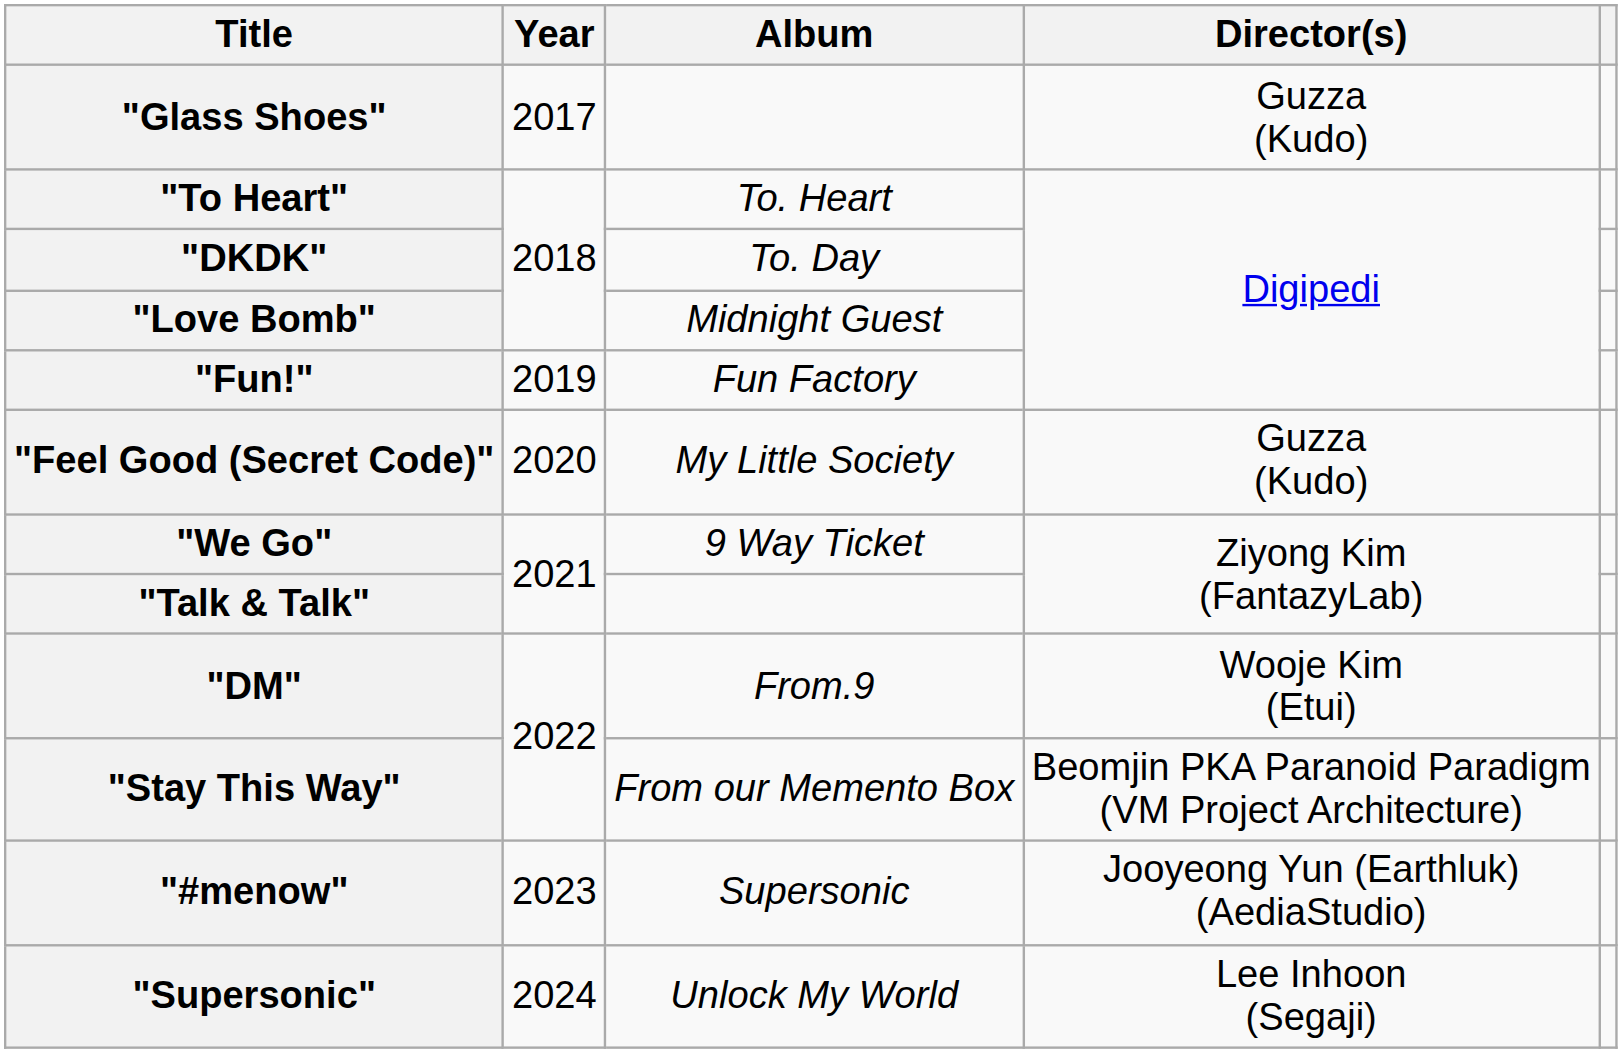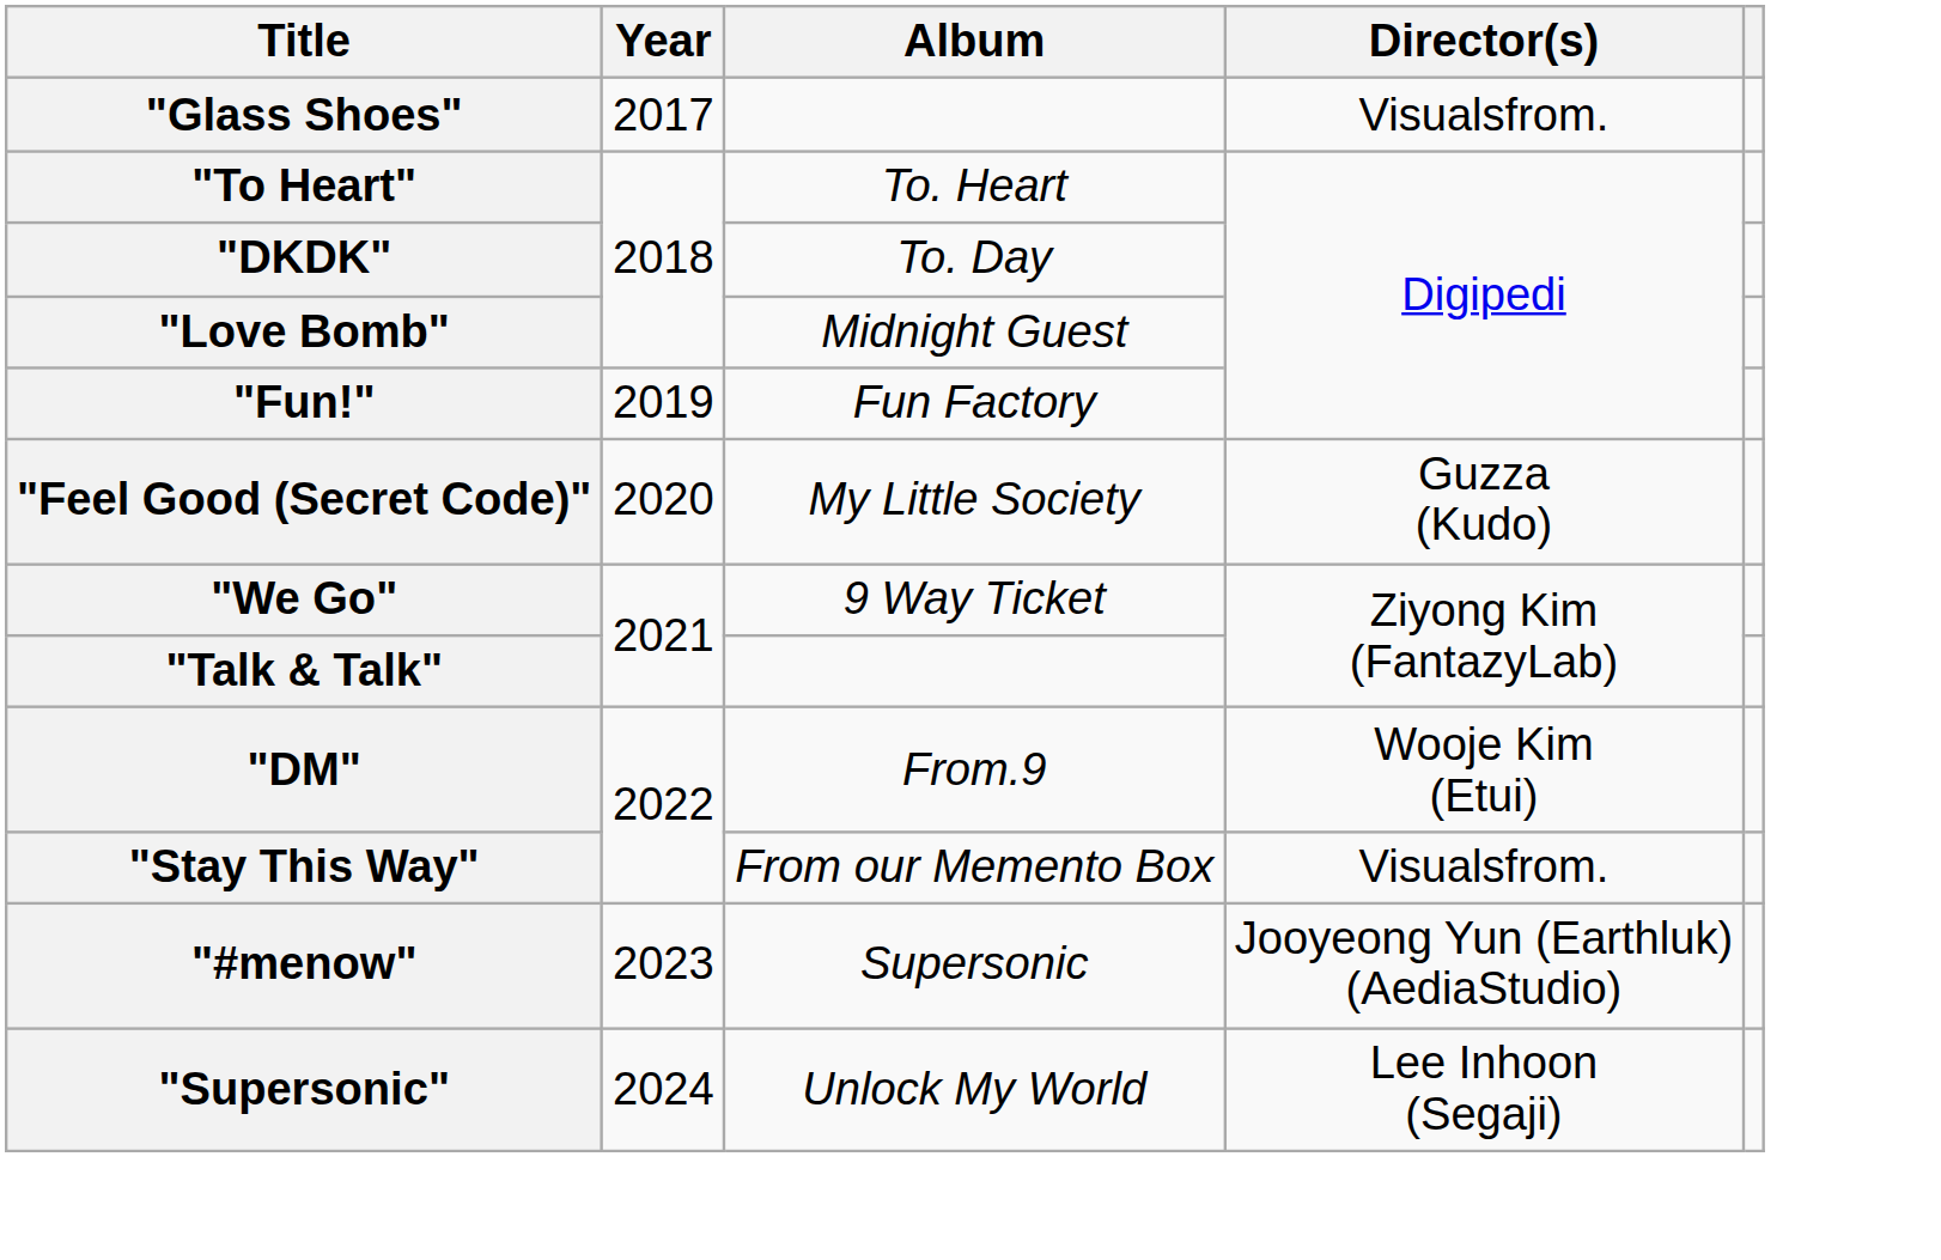 <table class="wikitable plainrowheaders" style="text-align:center">
 <tr>
 <th scope="col">Title</th>
 <th scope="col">Year</th>
 <th scope="col">Album</th>
 <th scope="col">Director(s)</th>
 <th scope="col" class="unsortable"></th>
 </tr>
 <tr>
 <th scope="row">"Glass Shoes" </th>
 <td>2017</td>
 <td></td>
-<td>Guzza<br>(Kudo)</td>
+<td>Visualsfrom.</td>
 <td></td>
 </tr>
 <tr>
 <th scope="row">"To Heart"</th>
 <td rowspan="3">2018</td>
 <td><em>To. Heart</em></td>
 <td rowspan="4"><a href='#'>Digipedi</a></td>
 <td></td>
 </tr>
 <tr>
 <th scope="row">"DKDK" </th>
 <td><em>To. Day</em></td>
 <td></td>
 </tr>
 <tr>
 <th scope="row">"Love Bomb"</th>
 <td><em>Midnight Guest</em></td>
 <td></td>
 </tr>
 <tr>
 <th scope="row">"Fun!"</th>
 <td>2019</td>
 <td><em>Fun Factory</em></td>
 <td></td>
 </tr>
 <tr>
 <th scope="row">"Feel Good (Secret Code)"</th>
 <td>2020</td>
 <td><em>My Little Society</em></td>
 <td>Guzza<br>(Kudo)</td>
 <td></td>
 </tr>
 <tr>
 <th scope="row">"We Go"</th>
 <td rowspan="2">2021</td>
 <td><em>9 Way Ticket</em></td>
 <td rowspan="2">Ziyong Kim <br>(FantazyLab)</td>
 <td></td>
 </tr>
 <tr>
 <th scope="row">"Talk & Talk"</th>
 <td></td>
 <td></td>
 </tr>
 <tr>
 <th scope="row">"DM"</th>
 <td rowspan="2">2022</td>
 <td><em>From.9</em></td>
 <td>Wooje Kim <br>(Etui)</td>
 <td></td>
 </tr>
 <tr>
 <th scope="row">"Stay This Way"</th>
 <td><em>From our Memento Box</em></td>
-<td>Beomjin PKA Paranoid Paradigm <br>(VM Project Architecture)</td>
+<td>Visualsfrom.</td>
 <td></td>
 </tr>
 <tr>
 <th scope="row">"#menow"</th>
 <td>2023</td>
 <td><em>Supersonic</em></td>
 <td>Jooyeong Yun (Earthluk)<br>(AediaStudio)</td>
 <td></td>
 </tr>
 <tr>
 <th scope="row">"Supersonic"</th>
 <td>2024</td>
 <td><em>Unlock My World</em></td>
 <td>Lee Inhoon <br>(Segaji)</td>
 <td></td>
 </tr>
 </table>
